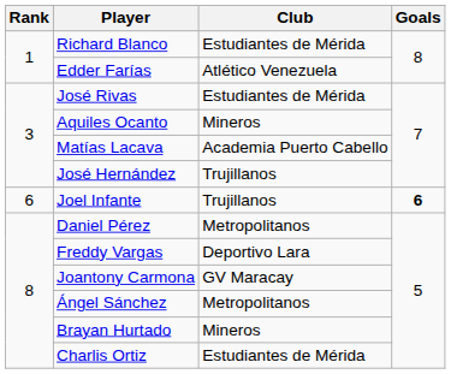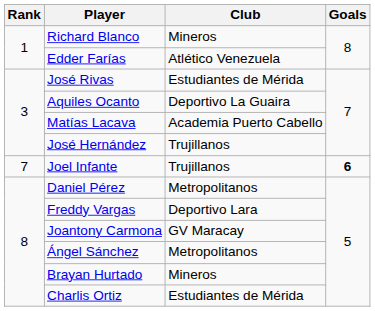 <table class="wikitable" style="text-align:center">
 <tr>
 <th>Rank</th>
 <th>Player</th>
 <th>Club</th>
 <th>Goals</th>
 </tr>
 <tr>
 <td rowspan="2">1</td>
 <td align="left"> <a href='#'>Richard Blanco</a></td>
-<td align="left">Estudiantes de Mérida</td>
+<td align="left">Mineros</td>
 <td rowspan="2">8</td>
 </tr>
 <tr>
 <td align="left"> <a href='#'>Edder Farías</a></td>
 <td align="left">Atlético Venezuela</td>
 </tr>
 <tr>
 <td rowspan="4">3</td>
 <td align="left"> <a href='#'>José Rivas</a></td>
 <td align="left">Estudiantes de Mérida</td>
 <td rowspan="4">7</td>
 </tr>
 <tr>
 <td align="left"> <a href='#'>Aquiles Ocanto</a></td>
-<td align="left">Mineros</td>
+<td align="left">Deportivo La Guaira</td>
 </tr>
 <tr>
 <td align="left"> <a href='#'>Matías Lacava</a></td>
 <td align="left">Academia Puerto Cabello</td>
 </tr>
 <tr>
 <td align="left"> <a href='#'>José Hernández</a></td>
 <td align="left">Trujillanos</td>
 </tr>
 <tr>
-<td>6</td>
+<td>7</td>
 <td align="left"> <a href='#'>Joel Infante</a></td>
 <td align="left">Trujillanos</td>
 <td><strong>6</strong></td>
 </tr>
 <tr>
 <td rowspan="6">8</td>
 <td align="left"> <a href='#'>Daniel Pérez</a></td>
 <td align="left">Metropolitanos</td>
 <td rowspan="6">5</td>
 </tr>
 <tr>
 <td align="left"> <a href='#'>Freddy Vargas</a></td>
 <td align="left">Deportivo Lara</td>
 </tr>
 <tr>
 <td align="left"> <a href='#'>Joantony Carmona</a></td>
 <td align="left">GV Maracay</td>
 </tr>
 <tr>
 <td align="left"> <a href='#'>Ángel Sánchez</a></td>
 <td align="left">Metropolitanos</td>
 </tr>
 <tr>
 <td align="left"> <a href='#'>Brayan Hurtado</a></td>
 <td align="left">Mineros</td>
 </tr>
 <tr>
 <td align="left"> <a href='#'>Charlis Ortiz</a></td>
 <td align="left">Estudiantes de Mérida</td>
 </tr>
 </table>
